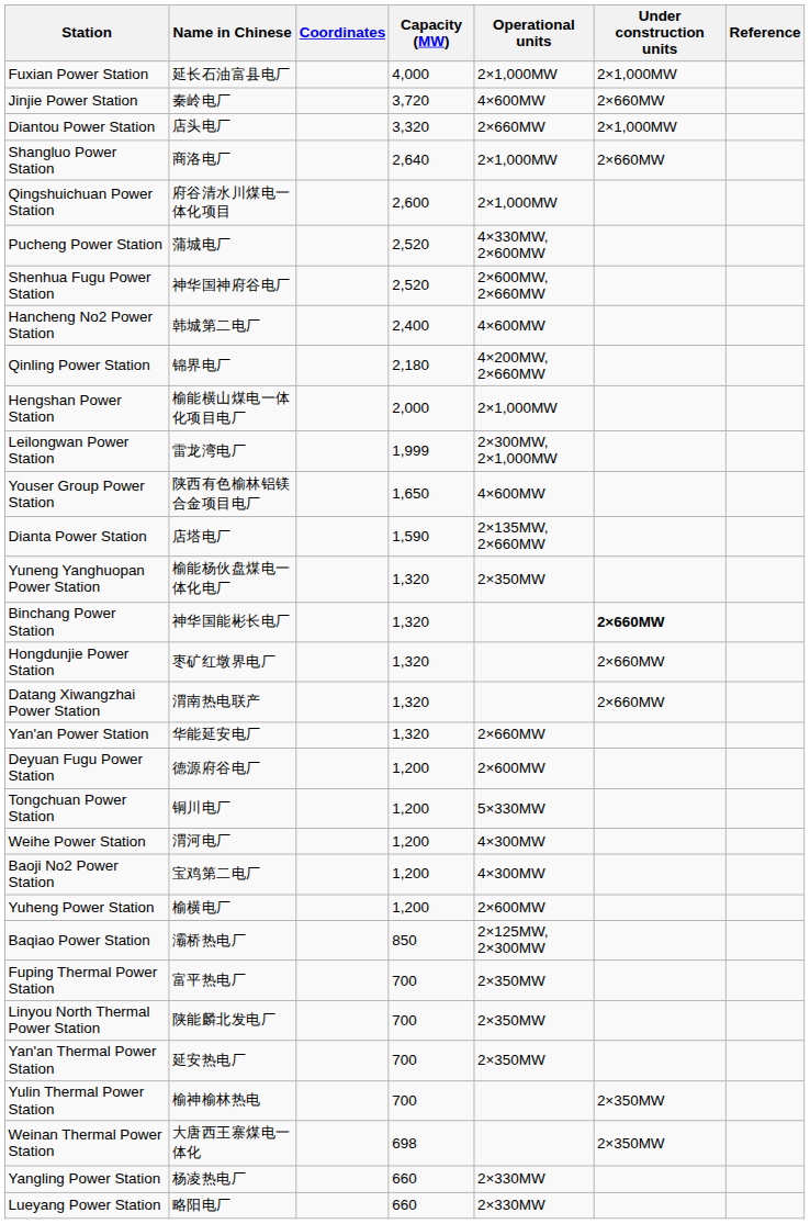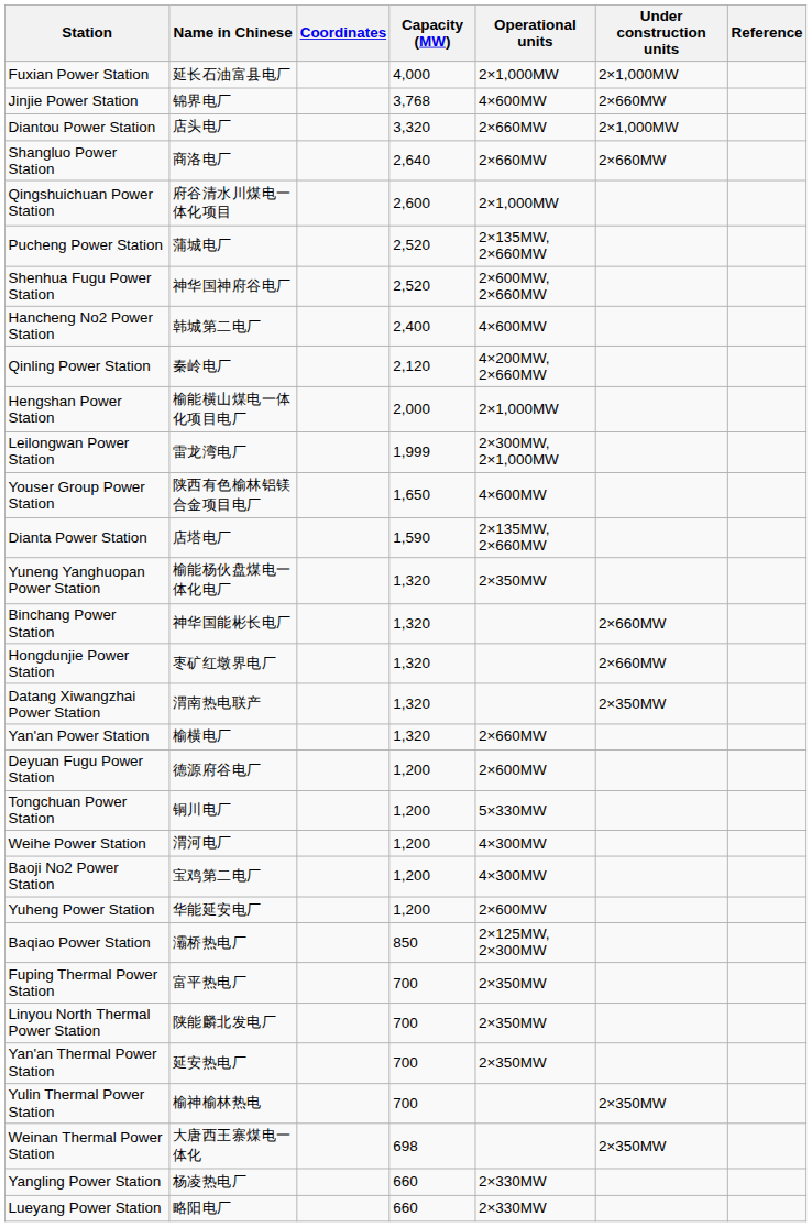 <table class="wikitable sortable">
 <tr>
 <th>Station</th>
 <th>Name in Chinese</th>
 <th><a href='#'>Coordinates</a></th>
 <th>Capacity (<a href='#'>MW</a>)</th>
 <th>Operational units</th>
 <th>Under construction units</th>
 <th>Reference</th>
 </tr>
 <tr>
 <td>Fuxian Power Station</td>
 <td>延长石油富县电厂</td>
 <td></td>
 <td>4,000</td>
 <td>2×1,000MW</td>
 <td>2×1,000MW</td>
 <td></td>
 </tr>
 <tr>
 <td>Jinjie Power Station</td>
-<td>秦岭电厂</td>
+<td>锦界电厂</td>
 <td></td>
-<td>3,720</td>
+<td>3,768</td>
 <td>4×600MW</td>
 <td>2×660MW</td>
 <td></td>
 </tr>
 <tr>
 <td>Diantou Power Station</td>
 <td>店头电厂</td>
 <td></td>
 <td>3,320</td>
 <td>2×660MW</td>
 <td>2×1,000MW</td>
 <td></td>
 </tr>
 <tr>
 <td>Shangluo Power Station</td>
 <td>商洛电厂</td>
 <td></td>
 <td>2,640</td>
-<td>2×1,000MW</td>
+<td>2×660MW</td>
 <td>2×660MW</td>
 <td></td>
 </tr>
 <tr>
 <td>Qingshuichuan Power Station</td>
 <td>府谷清水川煤电一体化项目</td>
 <td></td>
 <td>2,600</td>
 <td>2×1,000MW</td>
 <td></td>
 <td></td>
 </tr>
 <tr>
 <td>Pucheng Power Station</td>
 <td>蒲城电厂</td>
 <td></td>
 <td>2,520</td>
-<td>4×330MW, 2×600MW</td>
+<td>2×135MW, 2×660MW</td>
 <td></td>
 <td></td>
 </tr>
 <tr>
 <td>Shenhua Fugu Power Station</td>
 <td>神华国神府谷电厂</td>
 <td></td>
 <td>2,520</td>
 <td>2×600MW, 2×660MW</td>
 <td></td>
 <td></td>
 </tr>
 <tr>
 <td>Hancheng No2 Power Station</td>
 <td>韩城第二电厂</td>
 <td></td>
 <td>2,400</td>
 <td>4×600MW</td>
 <td></td>
 <td></td>
 </tr>
 <tr>
 <td>Qinling Power Station</td>
-<td>锦界电厂</td>
+<td>秦岭电厂</td>
 <td></td>
-<td>2,180</td>
+<td>2,120</td>
 <td>4×200MW, 2×660MW</td>
 <td></td>
 <td></td>
 </tr>
 <tr>
 <td>Hengshan Power Station</td>
 <td>榆能横山煤电一体化项目电厂</td>
 <td></td>
 <td>2,000</td>
 <td>2×1,000MW</td>
 <td></td>
 <td></td>
 </tr>
 <tr>
 <td>Leilongwan Power Station</td>
 <td>雷龙湾电厂</td>
 <td></td>
 <td>1,999</td>
 <td>2×300MW, 2×1,000MW</td>
 <td></td>
 <td></td>
 </tr>
 <tr>
 <td>Youser Group Power Station</td>
 <td>陕西有色榆林铝镁合金项目电厂</td>
 <td></td>
 <td>1,650</td>
 <td>4×600MW</td>
 <td></td>
 <td></td>
 </tr>
 <tr>
 <td>Dianta Power Station</td>
 <td>店塔电厂</td>
 <td></td>
 <td>1,590</td>
 <td>2×135MW, 2×660MW</td>
 <td></td>
 <td></td>
 </tr>
 <tr>
 <td>Yuneng Yanghuopan Power Station</td>
 <td>榆能杨伙盘煤电一体化电厂</td>
 <td></td>
 <td>1,320</td>
 <td>2×350MW</td>
 <td></td>
 <td></td>
 </tr>
 <tr>
 <td>Binchang Power Station</td>
 <td>神华国能彬长电厂</td>
 <td></td>
 <td>1,320</td>
 <td></td>
-<td><strong>2×660MW</strong></td>
+<td>2×660MW</td>
 <td></td>
 </tr>
 <tr>
 <td>Hongdunjie Power Station</td>
 <td>枣矿红墩界电厂</td>
 <td></td>
 <td>1,320</td>
 <td></td>
 <td>2×660MW</td>
 <td></td>
 </tr>
 <tr>
 <td>Datang Xiwangzhai Power Station</td>
 <td>渭南热电联产</td>
 <td></td>
 <td>1,320</td>
 <td></td>
-<td>2×660MW</td>
+<td>2×350MW</td>
 <td></td>
 </tr>
 <tr>
 <td>Yan'an Power Station</td>
-<td>华能延安电厂</td>
+<td>榆横电厂</td>
 <td></td>
 <td>1,320</td>
 <td>2×660MW</td>
 <td></td>
 <td></td>
 </tr>
 <tr>
 <td>Deyuan Fugu Power Station</td>
 <td>德源府谷电厂</td>
 <td></td>
 <td>1,200</td>
 <td>2×600MW</td>
 <td></td>
 <td></td>
 </tr>
 <tr>
 <td>Tongchuan Power Station</td>
 <td>铜川电厂</td>
 <td></td>
 <td>1,200</td>
 <td>5×330MW</td>
 <td></td>
 <td></td>
 </tr>
 <tr>
 <td>Weihe Power Station</td>
 <td>渭河电厂</td>
 <td></td>
 <td>1,200</td>
 <td>4×300MW</td>
 <td></td>
 <td></td>
 </tr>
 <tr>
 <td>Baoji No2 Power Station</td>
 <td>宝鸡第二电厂</td>
 <td></td>
 <td>1,200</td>
 <td>4×300MW</td>
 <td></td>
 <td></td>
 </tr>
 <tr>
 <td>Yuheng Power Station</td>
-<td>榆横电厂</td>
+<td>华能延安电厂</td>
 <td></td>
 <td>1,200</td>
 <td>2×600MW</td>
 <td></td>
 <td></td>
 </tr>
 <tr>
 <td>Baqiao Power Station</td>
 <td>灞桥热电厂</td>
 <td></td>
 <td>850</td>
 <td>2×125MW, 2×300MW</td>
 <td></td>
 <td></td>
 </tr>
 <tr>
 <td>Fuping Thermal Power Station</td>
 <td>富平热电厂</td>
 <td></td>
 <td>700</td>
 <td>2×350MW</td>
 <td></td>
 <td></td>
 </tr>
 <tr>
 <td>Linyou North Thermal Power Station</td>
 <td>陕能麟北发电厂</td>
 <td></td>
 <td>700</td>
 <td>2×350MW</td>
 <td></td>
 <td></td>
 </tr>
 <tr>
 <td>Yan'an Thermal Power Station</td>
 <td>延安热电厂</td>
 <td></td>
 <td>700</td>
 <td>2×350MW</td>
 <td></td>
 <td></td>
 </tr>
 <tr>
 <td>Yulin Thermal Power Station</td>
 <td>榆神榆林热电</td>
 <td></td>
 <td>700</td>
 <td></td>
 <td>2×350MW</td>
 <td></td>
 </tr>
 <tr>
 <td>Weinan Thermal Power Station</td>
 <td>大唐西王寨煤电一体化</td>
 <td></td>
 <td>698</td>
 <td></td>
 <td>2×350MW</td>
 <td></td>
 </tr>
 <tr>
 <td>Yangling Power Station</td>
 <td>杨凌热电厂</td>
 <td></td>
 <td>660</td>
 <td>2×330MW</td>
 <td></td>
 <td></td>
 </tr>
 <tr>
 <td>Lueyang Power Station</td>
 <td>略阳电厂</td>
 <td></td>
 <td>660</td>
 <td>2×330MW</td>
 <td></td>
 <td></td>
 </tr>
 </table>
